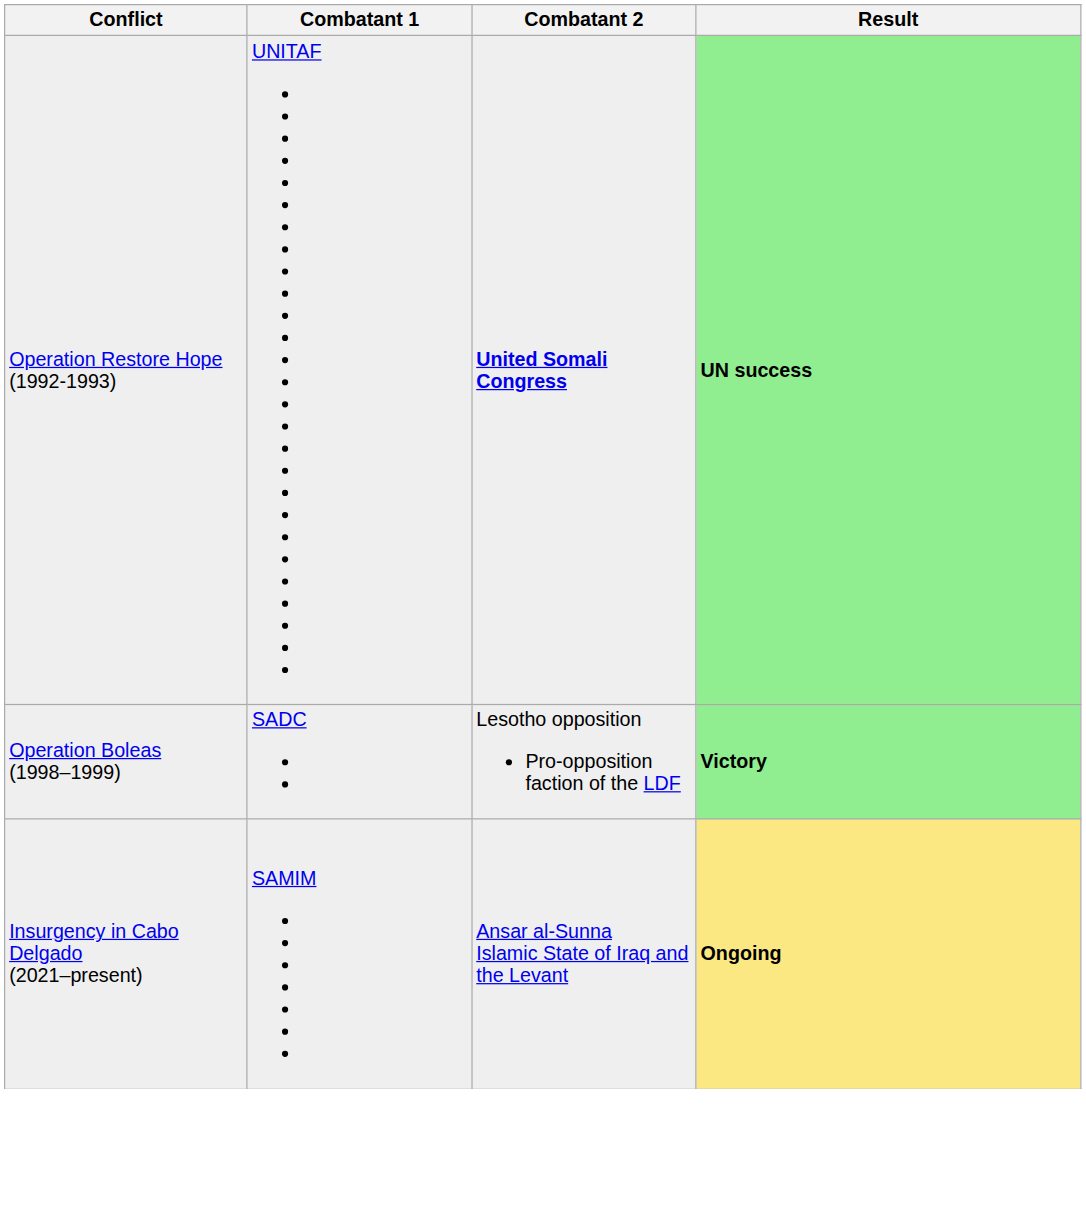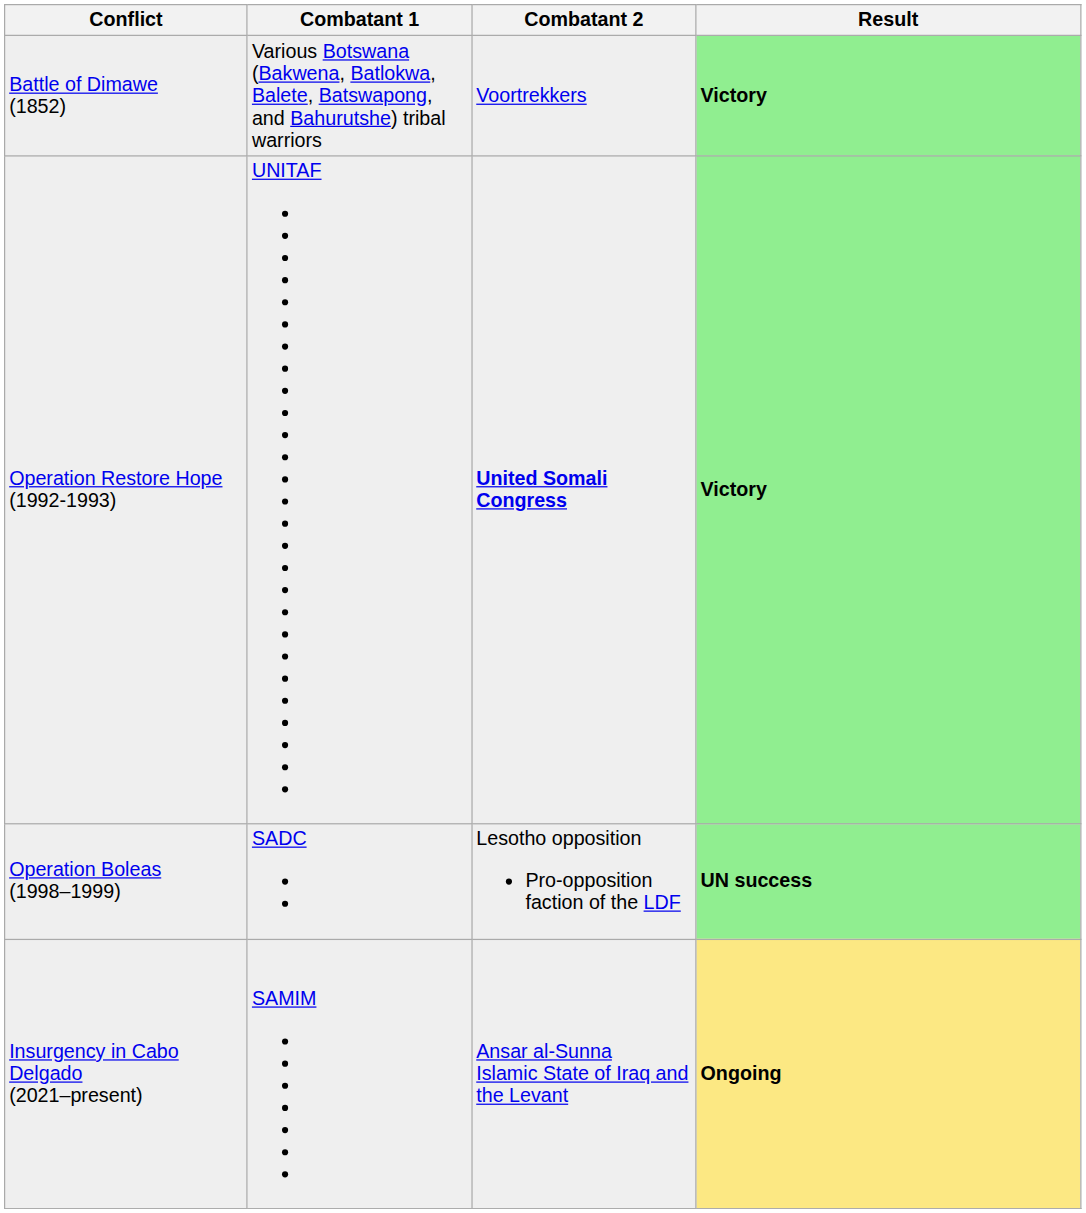 <table class="wikitable">
 <tr>
 <th width="190">Conflict</th>
 <th width="175">Combatant 1</th>
 <th width="175">Combatant 2</th>
 <th width="305">Result</th>
 </tr>
 <tr>
+<td style="background:#efefef"><a href='#'>Battle of Dimawe</a><br>(1852)</td>
+<td style="background:#efefef">Various <a href='#'>Botswana</a> (<a href='#'>Bakwena</a>, <a href='#'>Batlokwa</a>, <a href='#'>Balete</a>, <a href='#'>Batswapong</a>, and <a href='#'>Bahurutshe</a>) tribal warriors</td>
+<td style="background:#efefef"> <a href='#'>Voortrekkers</a></td>
+<td style="background:lightgreen"><strong>Victory</strong></td>
+</tr>
+<tr>
 <td style="background:#efefef"><a href='#'>Operation Restore Hope</a><br>(1992-1993)<br></td>
 <td style="background:#efefef"> <a href='#'>UNITAF</a><br><ul><li></li><li></li><li></li><li><strong></strong></li><li></li><li></li><li></li><li></li><li></li><li></li><li></li><li></li><li></li><li></li><li></li><li></li><li></li><li></li><li></li><li></li><li></li><li></li><li></li><li></li><li></li><li></li><li></li></ul></td>
 <td style="background:#efefef"><strong><a href='#'>United Somali Congress</a></strong></td>
-<td style="background:lightgreen"><strong>UN success</strong></td>
+<td style="background:lightgreen"><strong>Victory</strong></td>
 </tr>
 <tr>
 <td style="background:#efefef"><a href='#'>Operation Boleas</a><br>(1998–1999)</td>
 <td style="background:#efefef"> <a href='#'>SADC</a><br><ul><li></li><li><strong></strong></li></ul></td>
 <td style="background:#efefef">Lesotho opposition<br><ul><li>Pro-opposition faction of the <a href='#'>LDF</a></li></ul></td>
-<td style="background:lightgreen"><strong>Victory</strong></td>
+<td style="background:lightgreen"><strong>UN success</strong></td>
 </tr>
 <tr>
 <td style="background:#efefef"><a href='#'>Insurgency in Cabo Delgado</a><br>(2021–present)</td>
 <td style="background:#efefef"><br><br> <a href='#'>SAMIM</a><br><ul><li></li><li><strong></strong></li><li></li><li></li><li></li><li></li><li></li></ul></td>
 <td style="background:#efefef"> <a href='#'>Ansar al-Sunna</a><br> <a href='#'>Islamic State of Iraq and the Levant</a></td>
 <td style="background:#FCE883"><strong>Ongoing</strong></td>
 </tr>
 <tr>
 </tr>
 </table>
